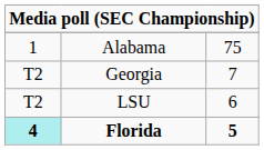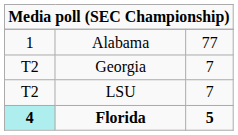 <table class="wikitable">
 <tr align="center">
 <td align="center" Colspan="3"><strong>Media poll (SEC Championship)</strong></td>
 </tr>
 <tr align="center">
 </tr>
 <tr align="center">
 <td>1</td>
 <td>Alabama</td>
-<td>75</td>
+<td>77</td>
 </tr>
 <tr align="center">
 <td>T2</td>
 <td>Georgia</td>
 <td>7</td>
 </tr>
 <tr align="center">
 <td>T2</td>
 <td>LSU</td>
-<td>6</td>
+<td>7</td>
 </tr>
 <tr align="center">
 <td style="background: paleturquoise;"><strong>4</strong></td>
 <td><strong>Florida</strong></td>
 <td><strong>5</strong></td>
 </tr>
 </table>
